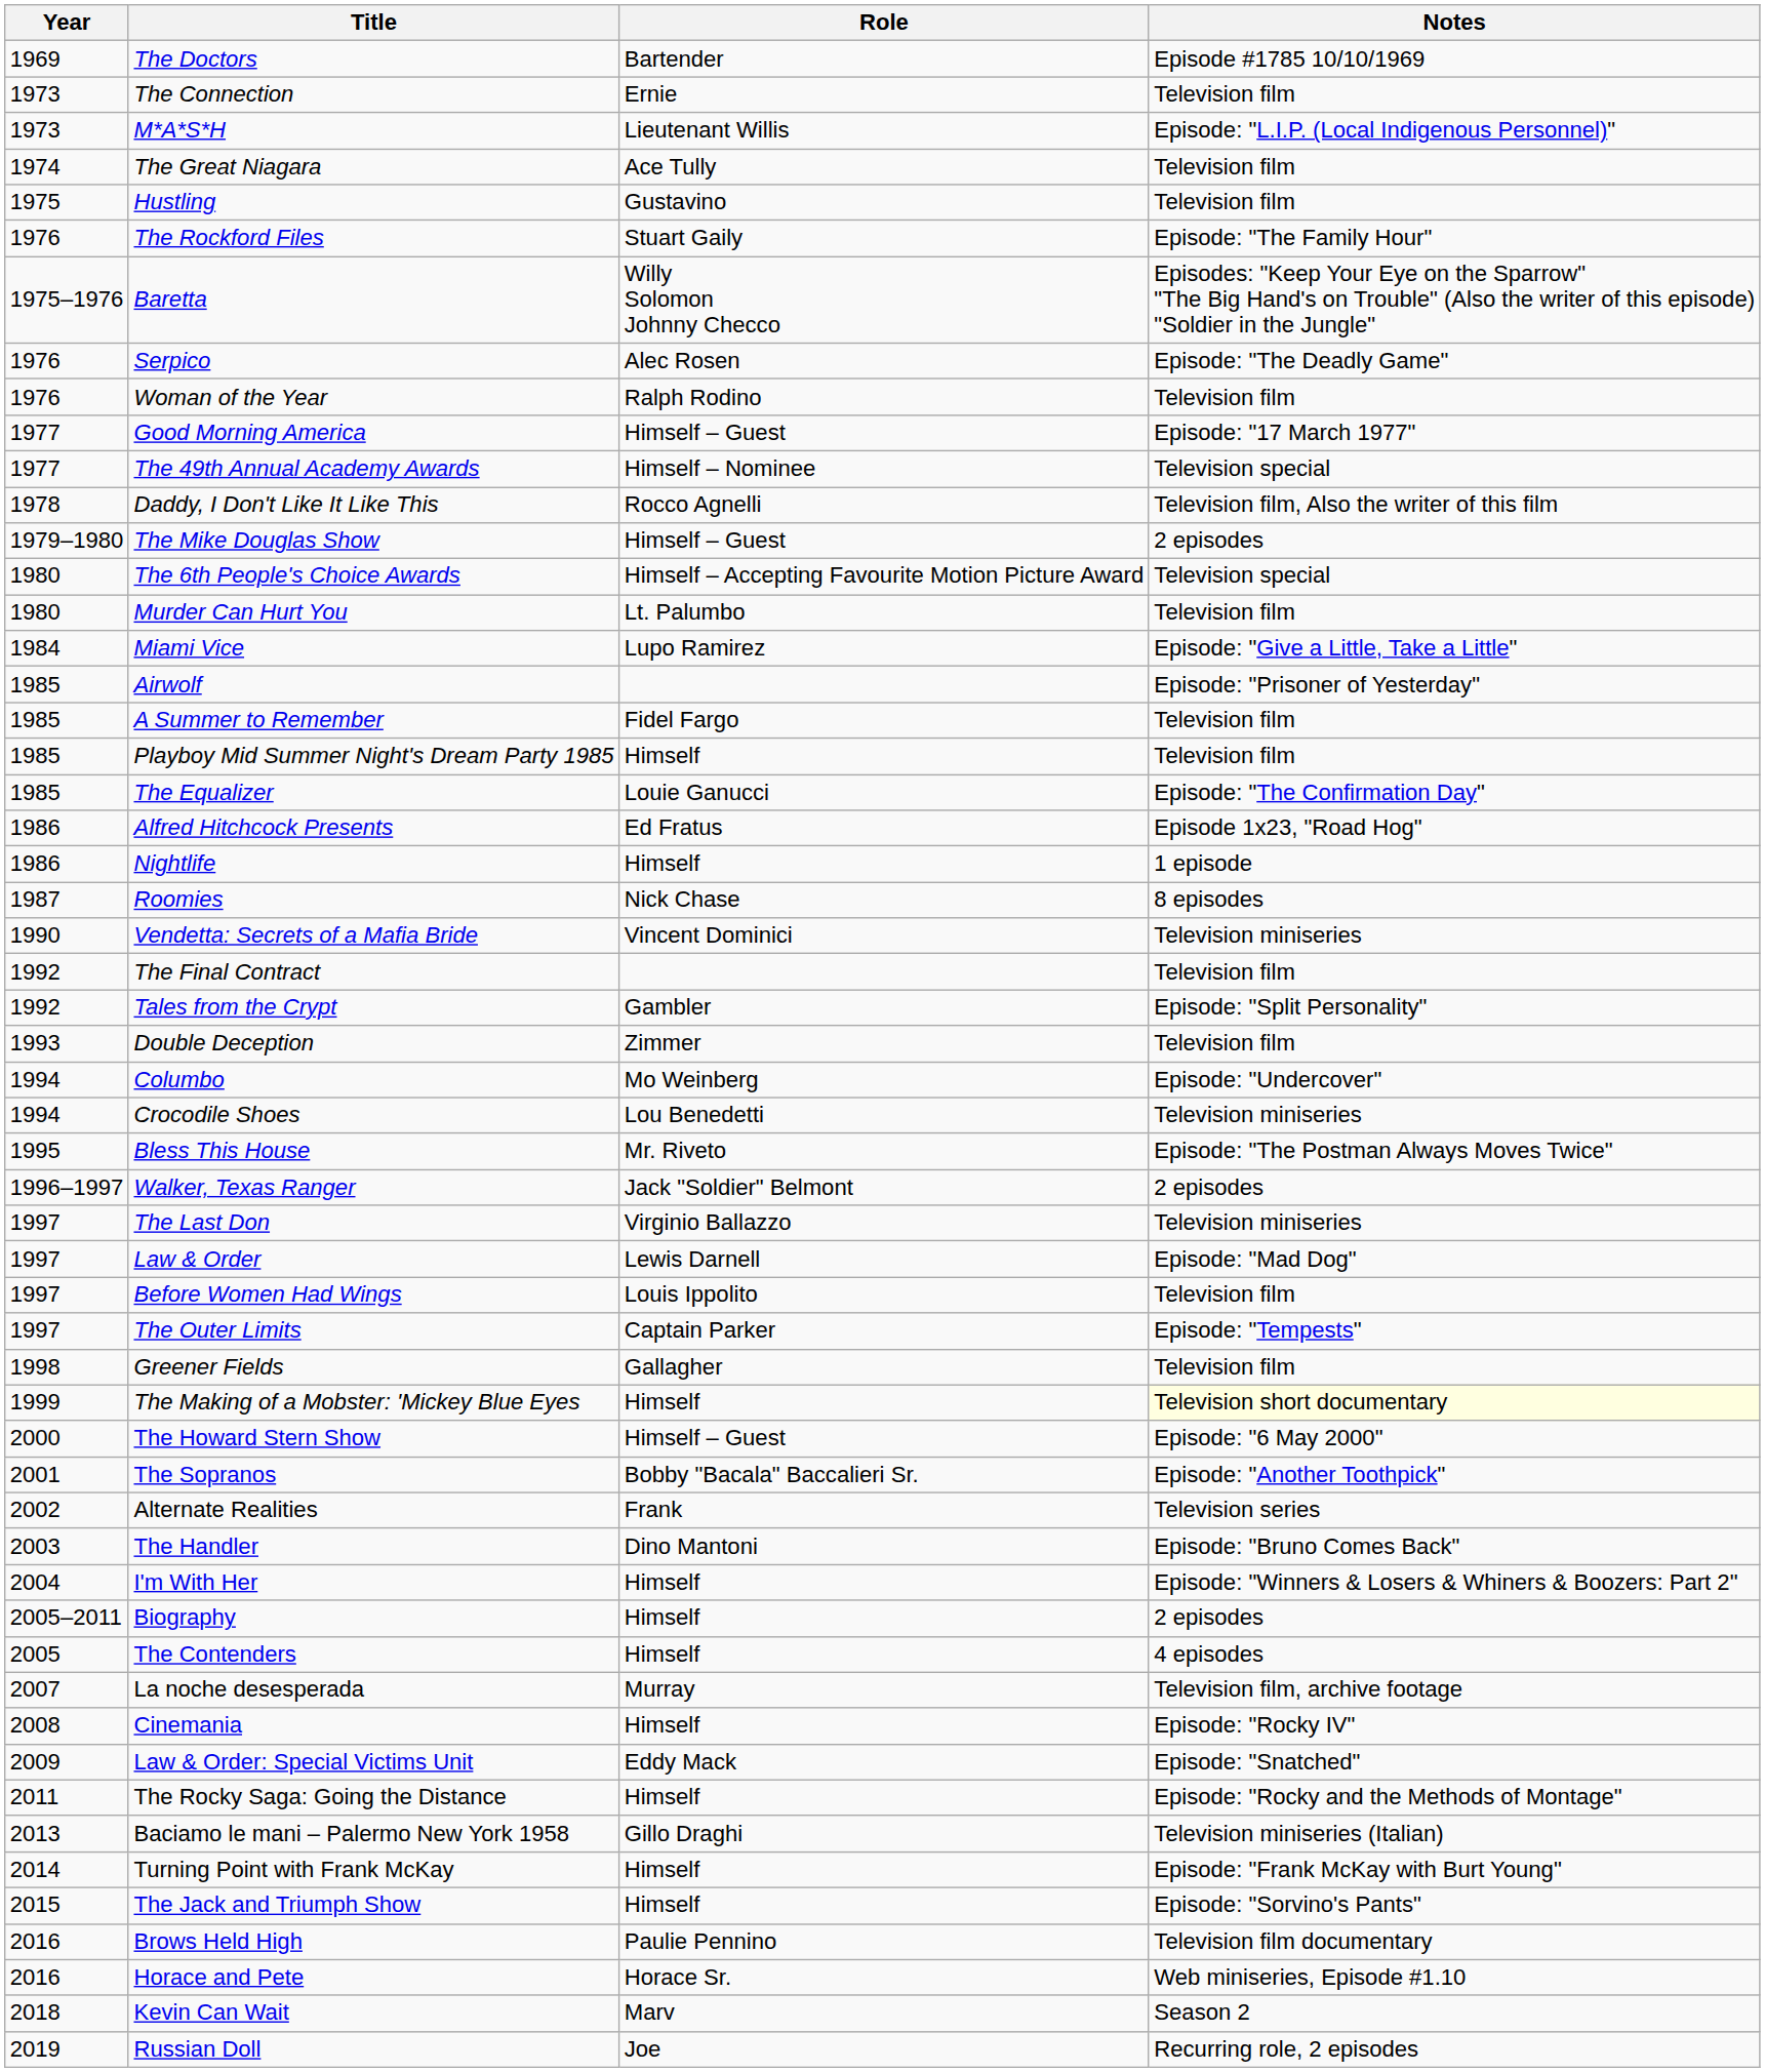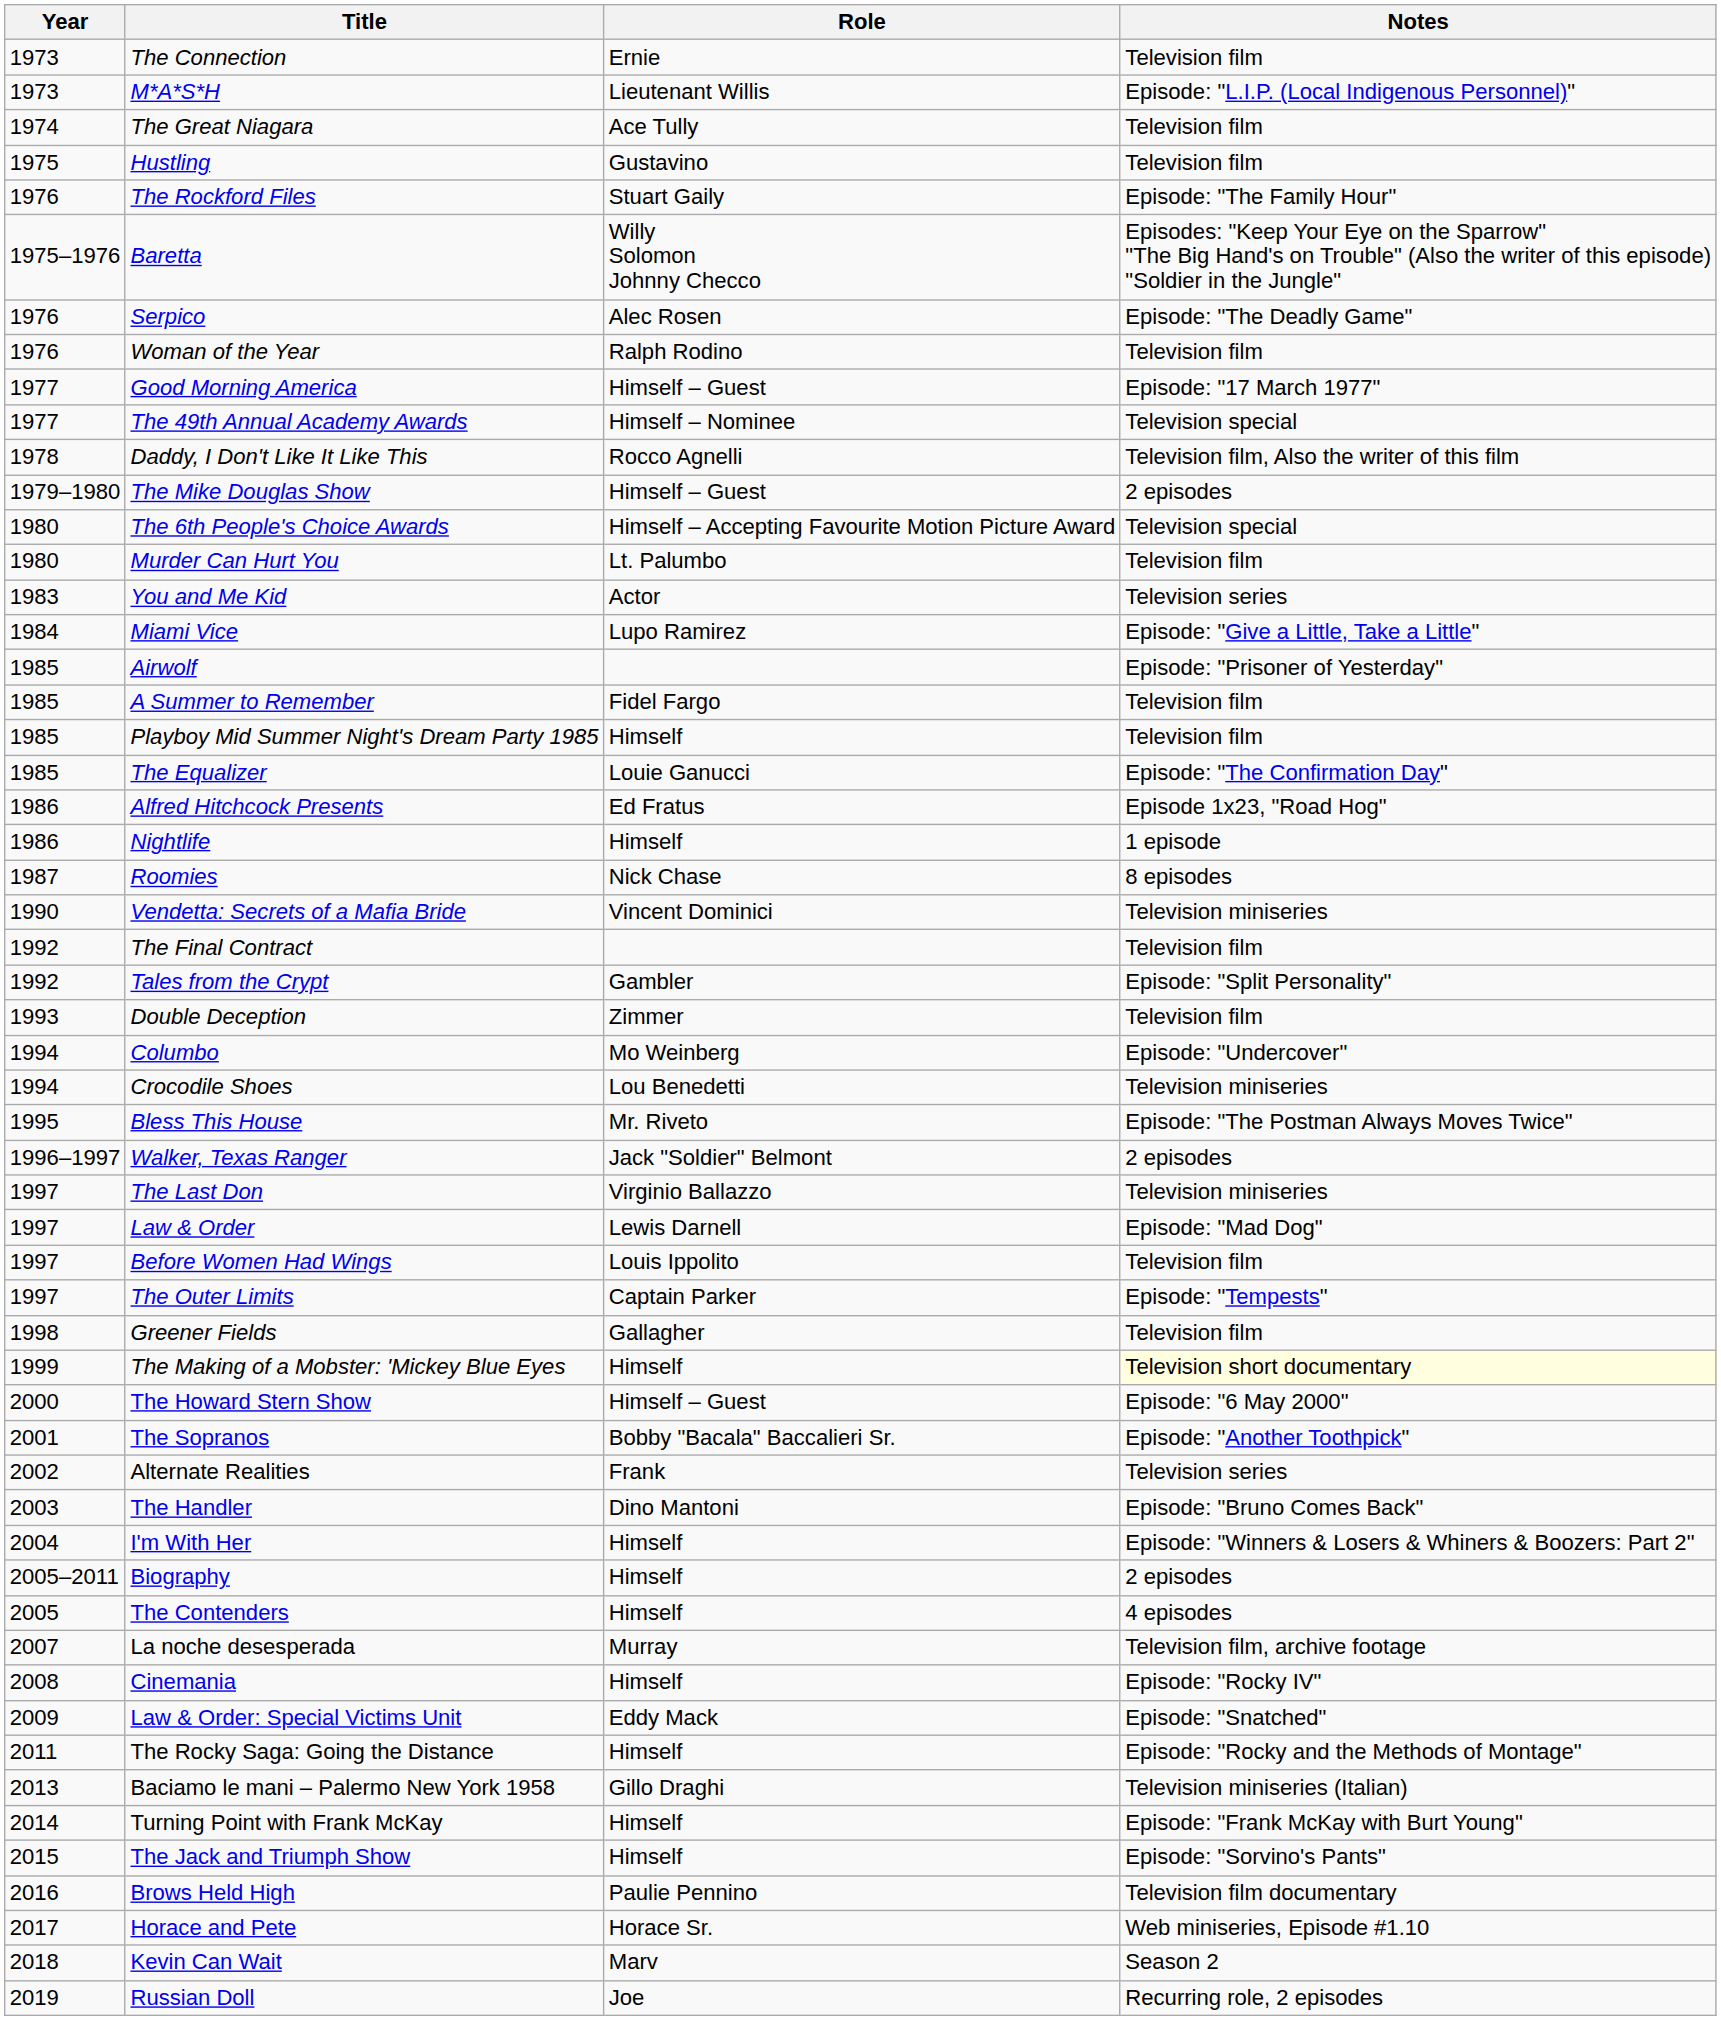 <table class="wikitable sortable">
 <tr>
 <th>Year</th>
 <th>Title</th>
 <th>Role</th>
 <th class="unsortable">Notes</th>
-</tr>
-<tr>
-<td>1969</td>
-<td><em><a href='#'>The Doctors</a></em></td>
-<td>Bartender</td>
-<td>Episode #1785 10/10/1969</td>
 </tr>
 <tr>
 <td>1973</td>
 <td><em>The Connection</em></td>
 <td>Ernie</td>
 <td>Television film</td>
 </tr>
 <tr>
 <td>1973</td>
 <td><em><a href='#'>M*A*S*H</a></em></td>
 <td>Lieutenant Willis</td>
 <td>Episode: "<a href='#'>L.I.P. (Local Indigenous Personnel)</a>"</td>
 </tr>
 <tr>
 <td>1974</td>
 <td><em>The Great Niagara</em></td>
 <td>Ace Tully</td>
 <td>Television film</td>
 </tr>
 <tr>
 <td>1975</td>
 <td><em><a href='#'>Hustling</a></em></td>
 <td>Gustavino</td>
 <td>Television film</td>
 </tr>
 <tr>
 <td>1976</td>
 <td><em><a href='#'>The Rockford Files</a></em></td>
 <td>Stuart Gaily</td>
 <td>Episode: "The Family Hour"</td>
 </tr>
 <tr>
 <td>1975–1976</td>
 <td><em><a href='#'>Baretta</a></em></td>
 <td>Willy<br>Solomon<br>Johnny Checco</td>
 <td>Episodes: "Keep Your Eye on the Sparrow"<br>"The Big Hand's on Trouble" (Also the writer of this episode)<br>"Soldier in the Jungle"</td>
 </tr>
 <tr>
 <td>1976</td>
 <td><em><a href='#'>Serpico</a></em></td>
 <td>Alec Rosen</td>
 <td>Episode: "The Deadly Game"</td>
 </tr>
 <tr>
 <td>1976</td>
 <td><em>Woman of the Year</em></td>
 <td>Ralph Rodino</td>
 <td>Television film</td>
 </tr>
 <tr>
 <td>1977</td>
 <td><em><a href='#'>Good Morning America</a></em></td>
 <td>Himself – Guest</td>
 <td>Episode: "17 March 1977"</td>
 </tr>
 <tr>
 <td>1977</td>
 <td><em><a href='#'>The 49th Annual Academy Awards</a></em></td>
 <td>Himself – Nominee</td>
 <td>Television special</td>
 </tr>
 <tr>
 <td>1978</td>
 <td><em>Daddy, I Don't Like It Like This</em></td>
 <td>Rocco Agnelli</td>
 <td>Television film, Also the writer of this film</td>
 </tr>
 <tr>
 <td>1979–1980</td>
 <td><em><a href='#'>The Mike Douglas Show</a></em></td>
 <td>Himself – Guest</td>
 <td>2 episodes</td>
 </tr>
 <tr>
 <td>1980</td>
 <td><em><a href='#'>The 6th People's Choice Awards</a></em></td>
 <td>Himself – Accepting Favourite Motion Picture Award</td>
 <td>Television special</td>
 </tr>
 <tr>
 <td>1980</td>
 <td><em><a href='#'>Murder Can Hurt You</a></em></td>
 <td>Lt. Palumbo</td>
 <td>Television film</td>
+</tr>
+<tr>
+<td>1983</td>
+<td><em><a href='#'>You and Me Kid</a></em></td>
+<td>Actor</td>
+<td>Television series</td>
 </tr>
 <tr>
 <td>1984</td>
 <td><em><a href='#'>Miami Vice</a></em></td>
 <td>Lupo Ramirez</td>
 <td>Episode: "<a href='#'>Give a Little, Take a Little</a>"</td>
 </tr>
 <tr>
 <td>1985</td>
 <td><em><a href='#'>Airwolf</a></em></td>
 <td></td>
 <td>Episode: "Prisoner of Yesterday"</td>
 </tr>
 <tr>
 <td>1985</td>
 <td><em><a href='#'>A Summer to Remember</a></em></td>
 <td>Fidel Fargo</td>
 <td>Television film</td>
 </tr>
 <tr>
 <td>1985</td>
 <td><em>Playboy Mid Summer Night's Dream Party 1985</em></td>
 <td>Himself</td>
 <td>Television film</td>
 </tr>
 <tr>
 <td>1985</td>
 <td><em><a href='#'>The Equalizer</a></em></td>
 <td>Louie Ganucci</td>
 <td>Episode: "<a href='#'>The Confirmation Day</a>"</td>
 </tr>
 <tr>
 <td>1986</td>
 <td><em><a href='#'>Alfred Hitchcock Presents</a></em></td>
 <td>Ed Fratus</td>
 <td>Episode 1x23, "Road Hog"</td>
 </tr>
 <tr>
 <td>1986</td>
 <td><em><a href='#'>Nightlife</a></em></td>
 <td>Himself</td>
 <td>1 episode</td>
 </tr>
 <tr>
 <td>1987</td>
 <td><em><a href='#'>Roomies</a></em></td>
 <td>Nick Chase</td>
 <td>8 episodes</td>
 </tr>
 <tr>
 <td>1990</td>
 <td><em><a href='#'>Vendetta: Secrets of a Mafia Bride</a></em></td>
 <td>Vincent Dominici</td>
 <td>Television miniseries</td>
 </tr>
 <tr>
 <td>1992</td>
 <td><em>The Final Contract</em></td>
 <td></td>
 <td>Television film</td>
 </tr>
 <tr>
 <td>1992</td>
 <td><em><a href='#'>Tales from the Crypt</a></em></td>
 <td>Gambler</td>
 <td>Episode: "Split Personality"</td>
 </tr>
 <tr>
 <td>1993</td>
 <td><em>Double Deception</em></td>
 <td>Zimmer</td>
 <td>Television film</td>
 </tr>
 <tr>
 <td>1994</td>
 <td><em><a href='#'>Columbo</a></em></td>
 <td>Mo Weinberg</td>
 <td>Episode: "Undercover"</td>
 </tr>
 <tr>
 <td>1994</td>
 <td><em>Crocodile Shoes</em></td>
 <td>Lou Benedetti</td>
 <td>Television miniseries</td>
 </tr>
 <tr>
 <td>1995</td>
 <td><em><a href='#'>Bless This House</a></em></td>
 <td>Mr. Riveto</td>
 <td>Episode: "The Postman Always Moves Twice"</td>
 </tr>
 <tr>
 <td>1996–1997</td>
 <td><em><a href='#'>Walker, Texas Ranger</a></em></td>
 <td>Jack "Soldier" Belmont</td>
 <td>2 episodes</td>
 </tr>
 <tr>
 <td>1997</td>
 <td><em><a href='#'>The Last Don</a></em></td>
 <td>Virginio Ballazzo</td>
 <td>Television miniseries</td>
 </tr>
 <tr>
 <td>1997</td>
 <td><em><a href='#'>Law & Order</a></em></td>
 <td>Lewis Darnell</td>
 <td>Episode: "Mad Dog"</td>
 </tr>
 <tr>
 <td>1997</td>
 <td><em><a href='#'>Before Women Had Wings</a></em></td>
 <td>Louis Ippolito</td>
 <td>Television film</td>
 </tr>
 <tr>
 <td>1997</td>
 <td><em><a href='#'>The Outer Limits</a></em></td>
 <td>Captain Parker</td>
 <td>Episode: "<a href='#'>Tempests</a>"</td>
 </tr>
 <tr>
 <td>1998</td>
 <td><em>Greener Fields</em></td>
 <td>Gallagher</td>
 <td>Television film</td>
 </tr>
 <tr>
 <td>1999</td>
 <td><em>The Making of a Mobster: 'Mickey Blue Eyes<strong></td>
 <td>Himself</td>
 <td style="background: lightyellow;">Television short documentary</td>
 </tr>
 <tr>
 <td>2000</td>
 <td></em><a href='#'>The Howard Stern Show</a><em></td>
 <td>Himself – Guest</td>
 <td>Episode: "6 May 2000"</td>
 </tr>
 <tr>
 <td>2001</td>
 <td></em><a href='#'>The Sopranos</a><em></td>
 <td>Bobby "Bacala" Baccalieri Sr.</td>
 <td>Episode: "<a href='#'>Another Toothpick</a>"</td>
 </tr>
 <tr>
 <td>2002</td>
 <td></em>Alternate Realities<em></td>
 <td>Frank</td>
 <td>Television series</td>
 </tr>
 <tr>
 <td>2003</td>
 <td></em><a href='#'>The Handler</a><em></td>
 <td>Dino Mantoni</td>
 <td>Episode: "Bruno Comes Back"</td>
 </tr>
 <tr>
 <td>2004</td>
 <td></em><a href='#'>I'm With Her</a><em></td>
 <td>Himself</td>
 <td>Episode: "Winners & Losers & Whiners & Boozers: Part 2"</td>
 </tr>
 <tr>
 <td>2005–2011</td>
 <td></em><a href='#'>Biography</a><em></td>
 <td>Himself</td>
 <td>2 episodes</td>
 </tr>
 <tr>
 <td>2005</td>
 <td></em><a href='#'>The Contenders</a><em></td>
 <td>Himself</td>
 <td>4 episodes</td>
 </tr>
 <tr>
 <td>2007</td>
 <td></em>La noche desesperada<em></td>
 <td>Murray</td>
 <td>Television film, archive footage</td>
 </tr>
 <tr>
 <td>2008</td>
 <td></em><a href='#'>Cinemania</a><em></td>
 <td>Himself</td>
 <td>Episode: "Rocky IV"</td>
 </tr>
 <tr>
 <td>2009</td>
 <td></em><a href='#'>Law & Order: Special Victims Unit</a><em></td>
 <td>Eddy Mack</td>
 <td>Episode: "Snatched"</td>
 </tr>
 <tr>
 <td>2011</td>
 <td></em>The Rocky Saga: Going the Distance<em></td>
 <td>Himself</td>
 <td>Episode: "Rocky and the Methods of Montage"</td>
 </tr>
 <tr>
 <td>2013</td>
 <td></em>Baciamo le mani – Palermo New York 1958<em></td>
 <td>Gillo Draghi</td>
 <td>Television miniseries (Italian)</td>
 </tr>
 <tr>
 <td>2014</td>
 <td></em>Turning Point with Frank McKay<em></td>
 <td>Himself</td>
 <td>Episode: "Frank McKay with Burt Young"</td>
 </tr>
 <tr>
 <td>2015</td>
 <td></em><a href='#'>The Jack and Triumph Show</a><em></td>
 <td>Himself</td>
 <td>Episode: "Sorvino's Pants"</td>
 </tr>
 <tr>
 <td>2016</td>
 <td></em><a href='#'>Brows Held High</a><em></td>
 <td>Paulie Pennino</td>
 <td>Television film documentary</td>
 </tr>
 <tr>
-<td>2016</td>
+<td>2017</td>
 <td></em><a href='#'>Horace and Pete</a><em></td>
 <td>Horace Sr.</td>
 <td>Web miniseries, Episode #1.10</td>
 </tr>
 <tr>
 <td>2018</td>
 <td></em><a href='#'>Kevin Can Wait</a><em></td>
 <td>Marv</td>
 <td>Season 2</td>
 </tr>
 <tr>
 <td>2019</td>
 <td></em><a href='#'>Russian Doll</a><em></td>
 <td>Joe</td>
 <td>Recurring role, 2 episodes</td>
 </tr>
 </table>
